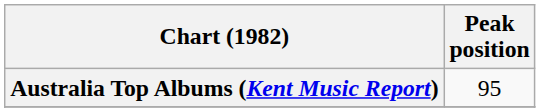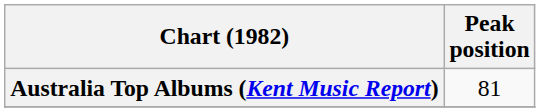 <table class="wikitable sortable plainrowheaders" style="text-align:center">
 <tr>
 <th scope="col">Chart (1982)</th>
 <th scope="col">Peak<br> position</th>
 </tr>
 <tr>
 <th scope="row">Australia Top Albums (<em><a href='#'>Kent Music Report</a></em>)</th>
-<td>95</td>
+<td>81</td>
 </tr>
 <tr>
 </tr>
 <tr>
 </tr>
 </table>
